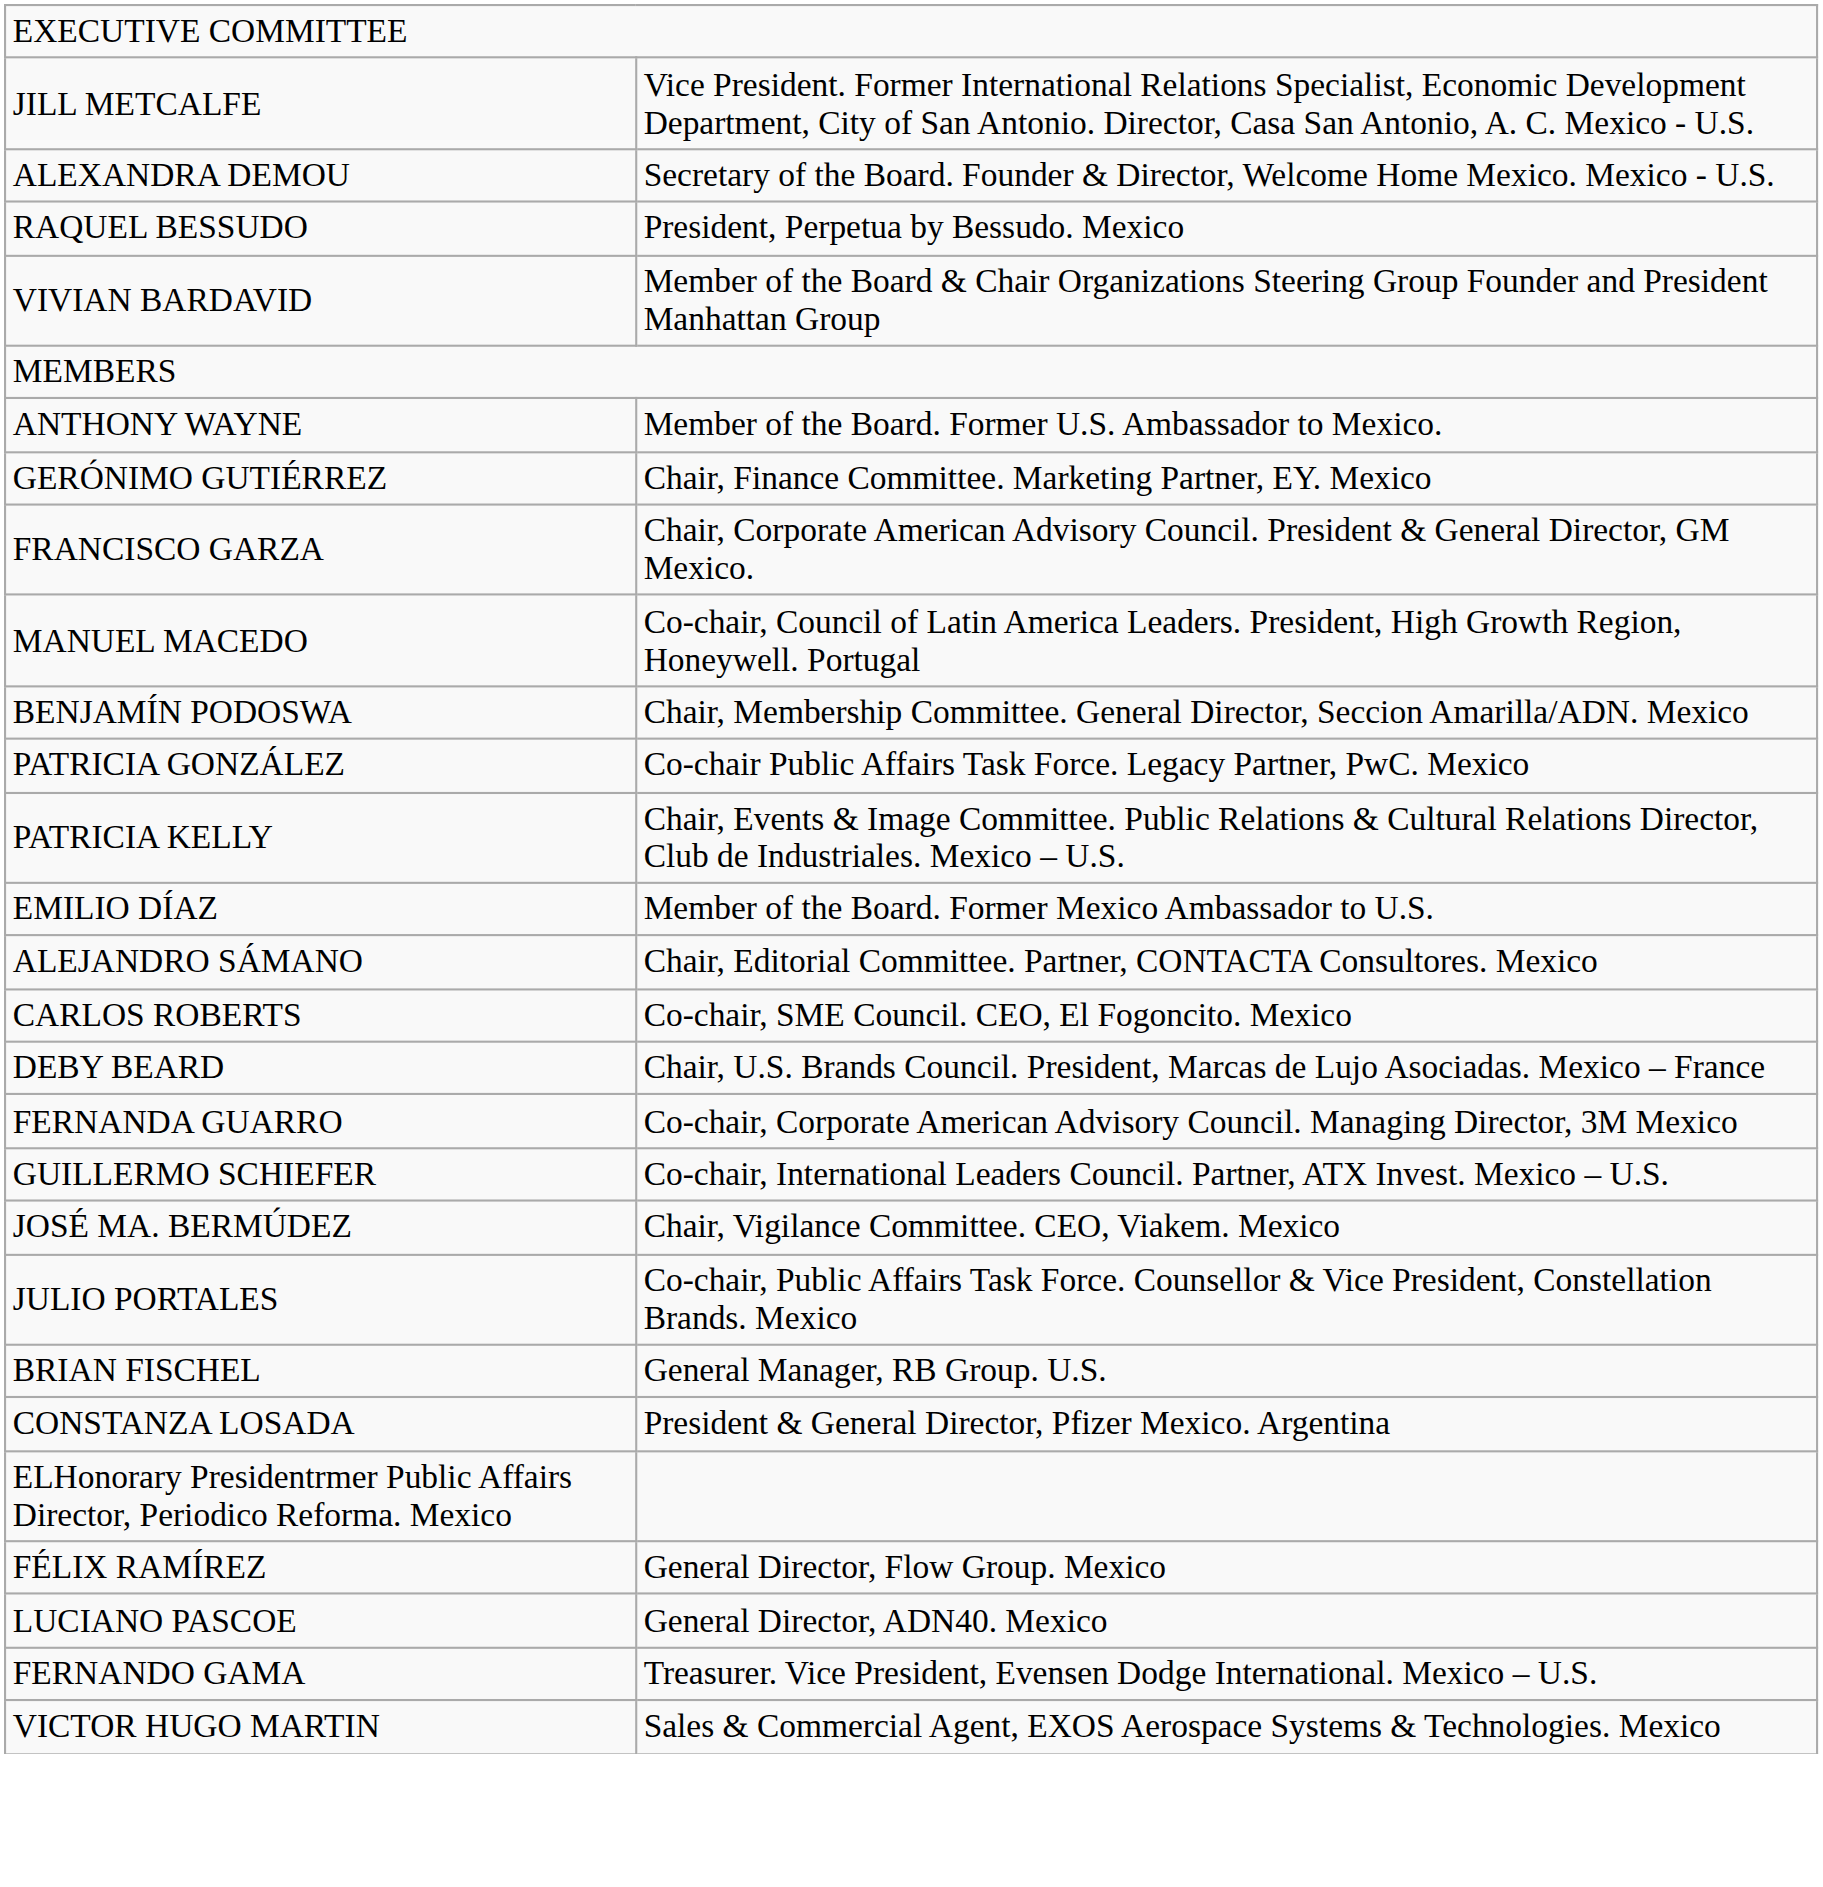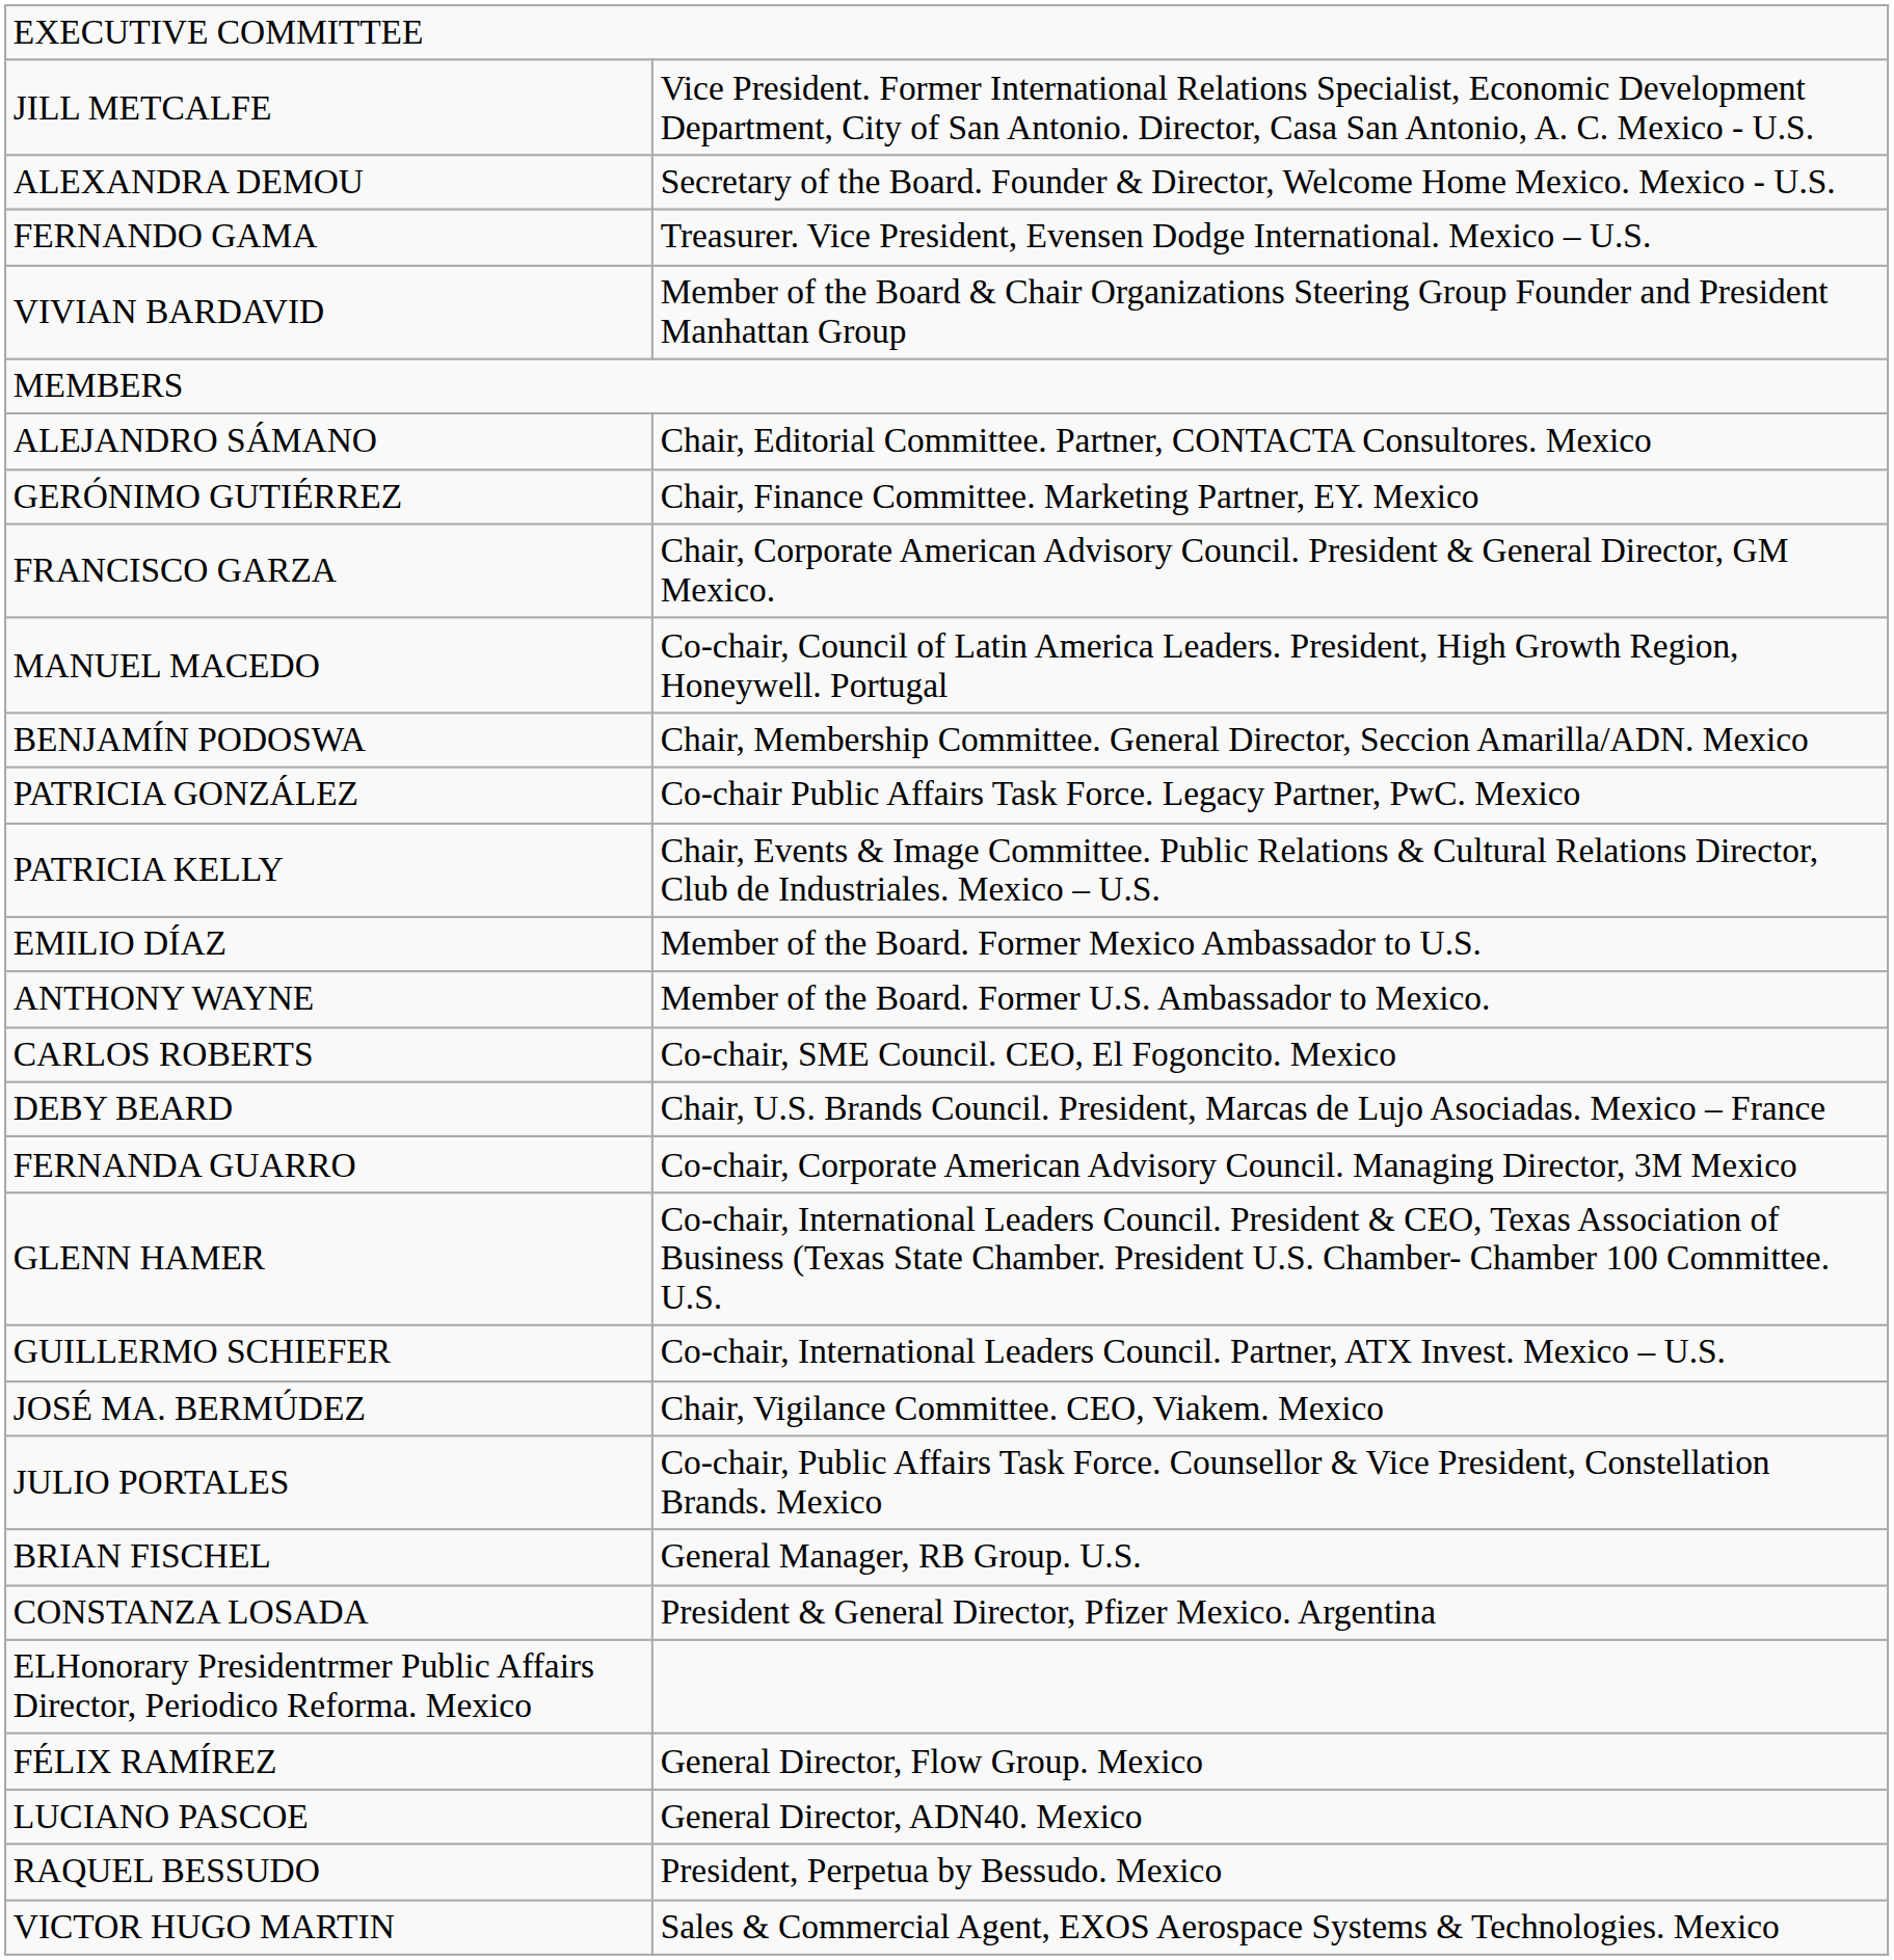 <table class="wikitable">
 <tr>
 <td colspan="2">EXECUTIVE COMMITTEE</td>
 </tr>
 <tr>
 <td>JILL METCALFE</td>
 <td>Vice President. Former International Relations Specialist, Economic Development Department, City of San Antonio. Director, Casa San Antonio, A. C. Mexico - U.S.</td>
 </tr>
 <tr>
 <td>ALEXANDRA DEMOU</td>
 <td>Secretary of the Board. Founder & Director, Welcome Home Mexico. Mexico - U.S.</td>
 </tr>
 <tr>
-<td>RAQUEL BESSUDO</td>
-<td>President, Perpetua by Bessudo. Mexico</td>
+<td>FERNANDO GAMA</td>
+<td>Treasurer. Vice President, Evensen Dodge International. Mexico – U.S.</td>
 </tr>
 <tr>
 <td>VIVIAN BARDAVID</td>
 <td>Member of the Board & Chair Organizations Steering Group Founder and President Manhattan Group</td>
 </tr>
 <tr>
 <td colspan="2">MEMBERS</td>
 </tr>
 <tr>
-<td>ANTHONY WAYNE</td>
-<td>Member of the Board. Former U.S. Ambassador to Mexico.</td>
+<td>ALEJANDRO SÁMANO</td>
+<td>Chair, Editorial Committee. Partner, CONTACTA Consultores. Mexico</td>
 </tr>
 <tr>
 <td>GERÓNIMO GUTIÉRREZ</td>
 <td>Chair, Finance Committee. Marketing Partner, EY. Mexico</td>
 </tr>
 <tr>
 <td>FRANCISCO GARZA</td>
 <td>Chair, Corporate American Advisory Council. President & General Director, GM Mexico.</td>
 </tr>
 <tr>
 <td>MANUEL MACEDO</td>
 <td>Co-chair, Council of Latin America Leaders. President, High Growth Region, Honeywell. Portugal</td>
 </tr>
 <tr>
 <td>BENJAMÍN PODOSWA</td>
 <td>Chair, Membership Committee. General Director, Seccion Amarilla/ADN. Mexico</td>
 </tr>
 <tr>
 <td>PATRICIA GONZÁLEZ</td>
 <td>Co-chair Public Affairs Task Force. Legacy Partner, PwC. Mexico</td>
 </tr>
 <tr>
 <td>PATRICIA KELLY</td>
 <td>Chair, Events & Image Committee. Public Relations & Cultural Relations Director, Club de Industriales. Mexico – U.S.</td>
 </tr>
 <tr>
 <td>EMILIO DÍAZ</td>
 <td>Member of the Board. Former Mexico Ambassador to U.S.</td>
 </tr>
 <tr>
-<td>ALEJANDRO SÁMANO</td>
-<td>Chair, Editorial Committee. Partner, CONTACTA Consultores. Mexico</td>
+<td>ANTHONY WAYNE</td>
+<td>Member of the Board. Former U.S. Ambassador to Mexico.</td>
 </tr>
 <tr>
 <td>CARLOS ROBERTS</td>
 <td>Co-chair, SME Council. CEO, El Fogoncito. Mexico</td>
 </tr>
 <tr>
 <td>DEBY BEARD</td>
 <td>Chair, U.S. Brands Council. President, Marcas de Lujo Asociadas. Mexico – France</td>
 </tr>
 <tr>
 <td>FERNANDA GUARRO</td>
 <td>Co-chair, Corporate American Advisory Council. Managing Director, 3M Mexico</td>
+</tr>
+<tr>
+<td>GLENN HAMER</td>
+<td>Co-chair, International Leaders Council. President & CEO, Texas Association of Business (Texas State Chamber. President U.S. Chamber- Chamber 100 Committee. U.S.</td>
 </tr>
 <tr>
 <td>GUILLERMO SCHIEFER</td>
 <td>Co-chair, International Leaders Council. Partner, ATX Invest. Mexico – U.S.</td>
 </tr>
 <tr>
 <td>JOSÉ MA. BERMÚDEZ</td>
 <td>Chair, Vigilance Committee. CEO, Viakem. Mexico</td>
 </tr>
 <tr>
 <td>JULIO PORTALES</td>
 <td>Co-chair, Public Affairs Task Force. Counsellor & Vice President, Constellation Brands. Mexico</td>
 </tr>
 <tr>
 <td>BRIAN FISCHEL</td>
 <td>General Manager, RB Group. U.S.</td>
 </tr>
 <tr>
 <td>CONSTANZA LOSADA</td>
 <td>President & General Director, Pfizer Mexico. Argentina</td>
 </tr>
 <tr>
 <td>ELHonorary Presidentrmer Public Affairs Director, Periodico Reforma. Mexico</td>
 </tr>
 <tr>
 <td>FÉLIX RAMÍREZ</td>
 <td>General Director, Flow Group. Mexico</td>
 </tr>
 <tr>
 <td>LUCIANO PASCOE</td>
 <td>General Director, ADN40. Mexico</td>
 </tr>
 <tr>
-<td>FERNANDO GAMA</td>
-<td>Treasurer. Vice President, Evensen Dodge International. Mexico – U.S.</td>
+<td>RAQUEL BESSUDO</td>
+<td>President, Perpetua by Bessudo. Mexico</td>
 </tr>
 <tr>
 <td>VICTOR HUGO MARTIN</td>
 <td>Sales & Commercial Agent, EXOS Aerospace Systems & Technologies. Mexico</td>
 </tr>
 </table>
